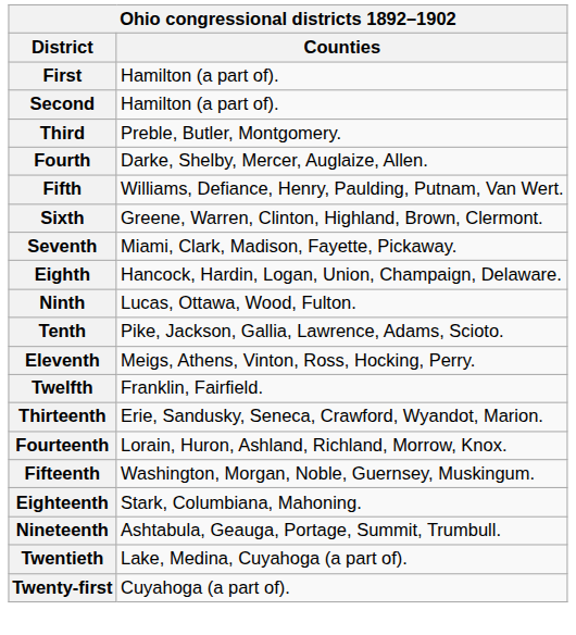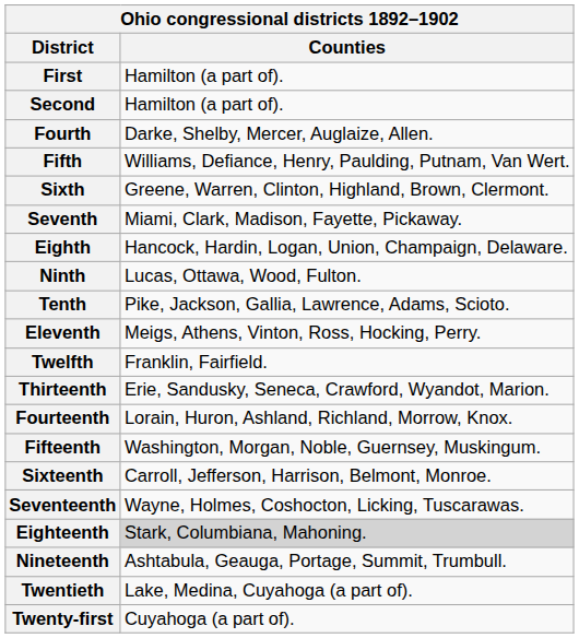 <table class=wikitable style="margin: 1em auto 1em auto">
 <tr>
 <th colspan=2>Ohio congressional districts 1892–1902</th>
 </tr>
 <tr>
 <th>District</th>
 <th>Counties</th>
 </tr>
 <tr>
 <th>First</th>
 <td>Hamilton (a part of).</td>
 </tr>
 <tr>
 <th>Second</th>
 <td>Hamilton (a part of).</td>
-</tr>
-<tr>
-<th>Third</th>
-<td>Preble, Butler, Montgomery.</td>
 </tr>
 <tr>
 <th>Fourth</th>
 <td>Darke, Shelby, Mercer, Auglaize, Allen.</td>
 </tr>
 <tr>
 <th>Fifth</th>
 <td>Williams, Defiance, Henry, Paulding, Putnam, Van Wert.</td>
 </tr>
 <tr>
 <th>Sixth</th>
 <td>Greene, Warren, Clinton, Highland, Brown, Clermont.</td>
 </tr>
 <tr>
 <th>Seventh</th>
 <td>Miami, Clark, Madison, Fayette, Pickaway.</td>
 </tr>
 <tr>
 <th>Eighth</th>
 <td>Hancock, Hardin, Logan, Union, Champaign, Delaware.</td>
 </tr>
 <tr>
 <th>Ninth</th>
 <td>Lucas, Ottawa, Wood, Fulton.</td>
 </tr>
 <tr>
 <th>Tenth</th>
 <td>Pike, Jackson, Gallia, Lawrence, Adams, Scioto.</td>
 </tr>
 <tr>
 <th>Eleventh</th>
 <td>Meigs, Athens, Vinton, Ross, Hocking, Perry.</td>
 </tr>
 <tr>
 <th>Twelfth</th>
 <td>Franklin, Fairfield.</td>
 </tr>
 <tr>
 <th>Thirteenth</th>
 <td>Erie, Sandusky, Seneca, Crawford, Wyandot, Marion.</td>
 </tr>
 <tr>
 <th>Fourteenth</th>
 <td>Lorain, Huron, Ashland, Richland, Morrow, Knox.</td>
 </tr>
 <tr>
 <th>Fifteenth</th>
 <td>Washington, Morgan, Noble, Guernsey, Muskingum.</td>
 </tr>
 <tr>
+<th>Sixteenth</th>
+<td>Carroll, Jefferson, Harrison, Belmont, Monroe.</td>
+</tr>
+<tr>
+<th>Seventeenth</th>
+<td>Wayne, Holmes, Coshocton, Licking, Tuscarawas.</td>
+</tr>
+<tr>
 <th>Eighteenth</th>
-<td>Stark, Columbiana, Mahoning.</td>
+<td style="background: lightgrey;">Stark, Columbiana, Mahoning.</td>
 </tr>
 <tr>
 <th>Nineteenth</th>
 <td>Ashtabula, Geauga, Portage, Summit, Trumbull.</td>
 </tr>
 <tr>
 <th>Twentieth</th>
 <td>Lake, Medina, Cuyahoga (a part of).</td>
 </tr>
 <tr>
 <th>Twenty-first</th>
 <td>Cuyahoga (a part of).</td>
 </tr>
 </table>
